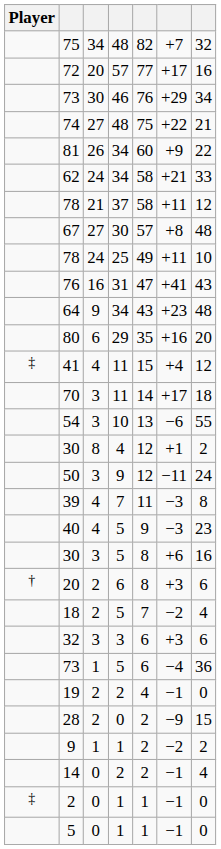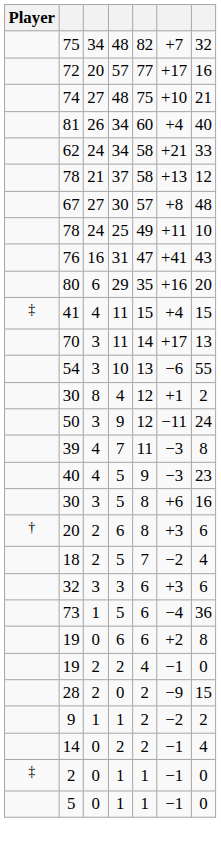 <table class="wikitable sortable" style="text-align:center;">
 <tr>
 <th>Player</th>
 <th></th>
 <th></th>
 <th></th>
 <th></th>
 <th data-sort-type="number"></th>
 <th></th>
 </tr>
 <tr>
 <td></td>
 <td>75</td>
 <td>34</td>
 <td>48</td>
 <td>82</td>
 <td>+7</td>
 <td>32</td>
 </tr>
 <tr>
 <td></td>
 <td>72</td>
 <td>20</td>
 <td>57</td>
 <td>77</td>
 <td>+17</td>
 <td>16</td>
 </tr>
 <tr>
 <td></td>
-<td>73</td>
-<td>30</td>
-<td>46</td>
-<td>76</td>
-<td>+29</td>
-<td>34</td>
-</tr>
-<tr>
-<td></td>
 <td>74</td>
 <td>27</td>
 <td>48</td>
 <td>75</td>
-<td>+22</td>
+<td>+10</td>
 <td>21</td>
 </tr>
 <tr>
 <td></td>
 <td>81</td>
 <td>26</td>
 <td>34</td>
 <td>60</td>
-<td>+9</td>
-<td>22</td>
+<td>+4</td>
+<td>40</td>
 </tr>
 <tr>
 <td></td>
 <td>62</td>
 <td>24</td>
 <td>34</td>
 <td>58</td>
 <td>+21</td>
 <td>33</td>
 </tr>
 <tr>
 <td></td>
 <td>78</td>
 <td>21</td>
 <td>37</td>
 <td>58</td>
-<td>+11</td>
+<td>+13</td>
 <td>12</td>
 </tr>
 <tr>
 <td></td>
 <td>67</td>
 <td>27</td>
 <td>30</td>
 <td>57</td>
 <td>+8</td>
 <td>48</td>
 </tr>
 <tr>
 <td></td>
 <td>78</td>
 <td>24</td>
 <td>25</td>
 <td>49</td>
 <td>+11</td>
 <td>10</td>
 </tr>
 <tr>
 <td></td>
 <td>76</td>
 <td>16</td>
 <td>31</td>
 <td>47</td>
 <td>+41</td>
 <td>43</td>
 </tr>
 <tr>
 <td></td>
-<td>64</td>
-<td>9</td>
-<td>34</td>
-<td>43</td>
-<td>+23</td>
-<td>48</td>
-</tr>
-<tr>
-<td></td>
 <td>80</td>
 <td>6</td>
 <td>29</td>
 <td>35</td>
 <td>+16</td>
 <td>20</td>
 </tr>
 <tr>
 <td><sup>‡</sup></td>
 <td>41</td>
 <td>4</td>
 <td>11</td>
 <td>15</td>
 <td>+4</td>
-<td>12</td>
+<td>15</td>
 </tr>
 <tr>
 <td></td>
 <td>70</td>
 <td>3</td>
 <td>11</td>
 <td>14</td>
 <td>+17</td>
-<td>18</td>
+<td>13</td>
 </tr>
 <tr>
 <td></td>
 <td>54</td>
 <td>3</td>
 <td>10</td>
 <td>13</td>
 <td>−6</td>
 <td>55</td>
 </tr>
 <tr>
 <td></td>
 <td>30</td>
 <td>8</td>
 <td>4</td>
 <td>12</td>
 <td>+1</td>
 <td>2</td>
 </tr>
 <tr>
 <td></td>
 <td>50</td>
 <td>3</td>
 <td>9</td>
 <td>12</td>
 <td>−11</td>
 <td>24</td>
 </tr>
 <tr>
 <td></td>
 <td>39</td>
 <td>4</td>
 <td>7</td>
 <td>11</td>
 <td>−3</td>
 <td>8</td>
 </tr>
 <tr>
 <td></td>
 <td>40</td>
 <td>4</td>
 <td>5</td>
 <td>9</td>
 <td>−3</td>
 <td>23</td>
 </tr>
 <tr>
 <td></td>
 <td>30</td>
 <td>3</td>
 <td>5</td>
 <td>8</td>
 <td>+6</td>
 <td>16</td>
 </tr>
 <tr>
 <td><sup>†</sup></td>
 <td>20</td>
 <td>2</td>
 <td>6</td>
 <td>8</td>
 <td>+3</td>
 <td>6</td>
 </tr>
 <tr>
 <td></td>
 <td>18</td>
 <td>2</td>
 <td>5</td>
 <td>7</td>
 <td>−2</td>
 <td>4</td>
 </tr>
 <tr>
 <td></td>
 <td>32</td>
 <td>3</td>
 <td>3</td>
 <td>6</td>
 <td>+3</td>
 <td>6</td>
 </tr>
 <tr>
 <td></td>
 <td>73</td>
 <td>1</td>
 <td>5</td>
 <td>6</td>
 <td>−4</td>
 <td>36</td>
 </tr>
 <tr>
 <td></td>
 <td>19</td>
+<td>0</td>
+<td>6</td>
+<td>6</td>
+<td>+2</td>
+<td>8</td>
+</tr>
+<tr>
+<td></td>
+<td>19</td>
 <td>2</td>
 <td>2</td>
 <td>4</td>
 <td>−1</td>
 <td>0</td>
 </tr>
 <tr>
 <td></td>
 <td>28</td>
 <td>2</td>
 <td>0</td>
 <td>2</td>
 <td>−9</td>
 <td>15</td>
 </tr>
 <tr>
 <td></td>
 <td>9</td>
 <td>1</td>
 <td>1</td>
 <td>2</td>
 <td>−2</td>
 <td>2</td>
 </tr>
 <tr>
 <td></td>
 <td>14</td>
 <td>0</td>
 <td>2</td>
 <td>2</td>
 <td>−1</td>
 <td>4</td>
 </tr>
 <tr>
 <td><sup>‡</sup></td>
 <td>2</td>
 <td>0</td>
 <td>1</td>
 <td>1</td>
 <td>−1</td>
 <td>0</td>
 </tr>
 <tr>
 <td></td>
 <td>5</td>
 <td>0</td>
 <td>1</td>
 <td>1</td>
 <td>−1</td>
 <td>0</td>
 </tr>
 </table>
